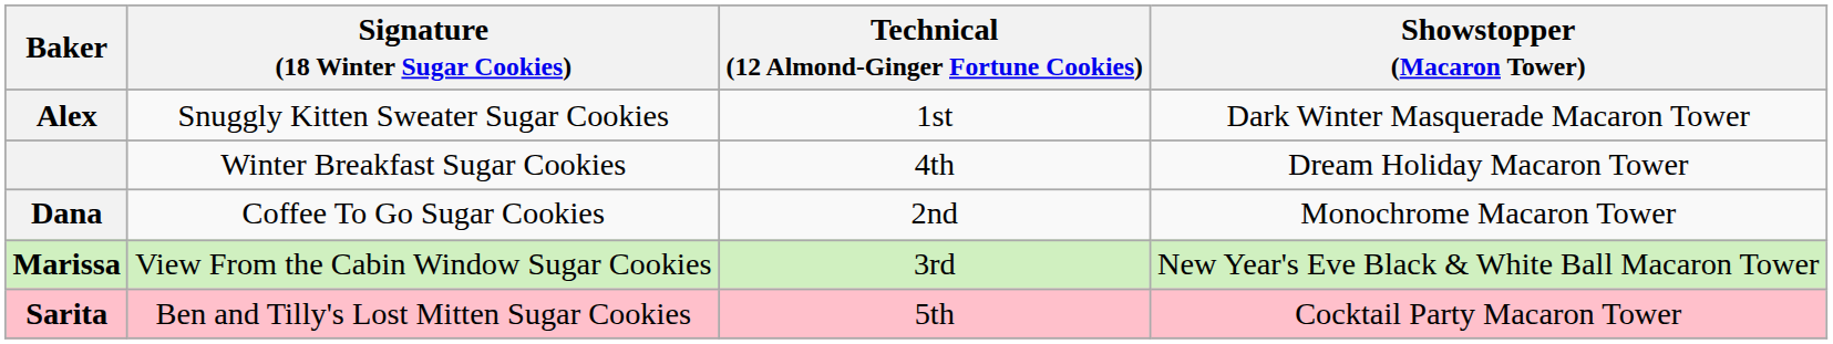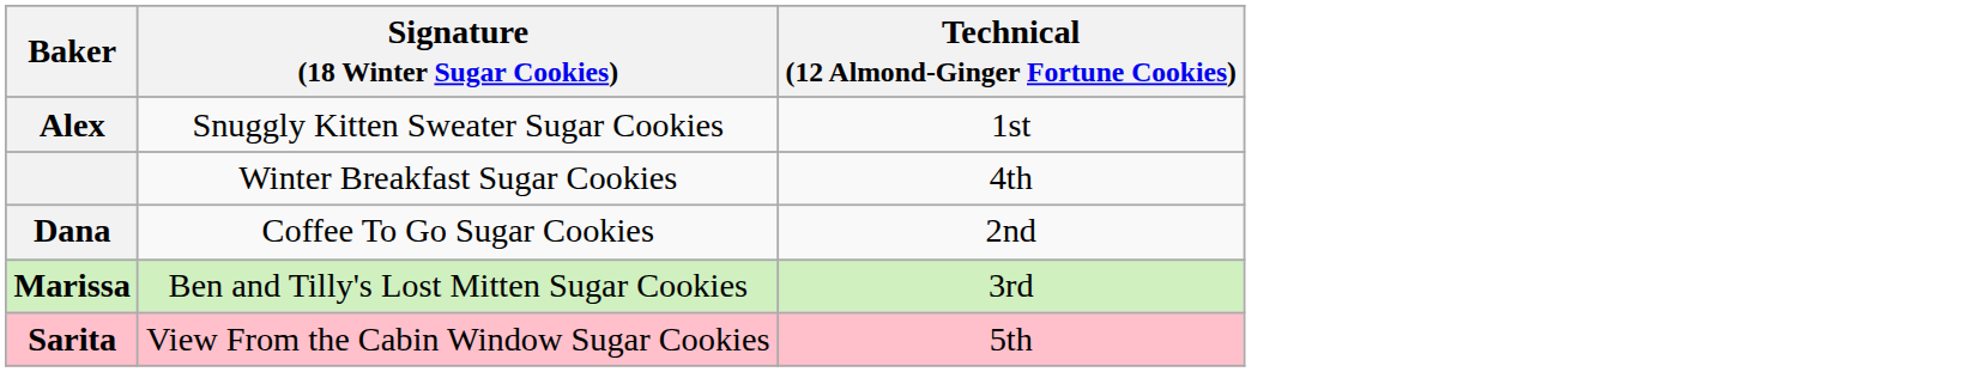 <table class="wikitable sortable" style="text-align:center;">
 <tr>
 <th scope="col">Baker</th>
 <th scope="col" class="unsortable">Signature<br><small>(18 Winter <a href='#'>Sugar Cookies</a>)</small></th>
 <th scope="col">Technical<br><small>(12 Almond-Ginger <a href='#'>Fortune Cookies</a>)</small></th>
-<th scope="col" class="unsortable">Showstopper<br><small>(<a href='#'>Macaron</a> Tower)</small></th>
 </tr>
 <tr>
 <th scope="row">Alex</th>
 <td>Snuggly Kitten Sweater Sugar Cookies</td>
 <td>1st</td>
-<td>Dark Winter Masquerade Macaron Tower</td>
 </tr>
 <tr>
 <th scope="row"></th>
 <td>Winter Breakfast Sugar Cookies</td>
 <td>4th</td>
-<td>Dream Holiday Macaron Tower</td>
 </tr>
 <tr>
 <th scope="row">Dana</th>
 <td>Coffee To Go Sugar Cookies</td>
 <td>2nd</td>
-<td>Monochrome Macaron Tower</td>
 </tr>
 <tr style="background:#d0f0c0;">
 <th scope="row" style="background:#d0f0c0;">Marissa</th>
-<td>View From the Cabin Window Sugar Cookies</td>
+<td>Ben and Tilly's Lost Mitten Sugar Cookies</td>
 <td>3rd</td>
-<td>New Year's Eve Black & White Ball Macaron Tower</td>
 </tr>
 <tr style="background:pink;">
 <th scope="row" style="background:pink;">Sarita</th>
-<td>Ben and Tilly's Lost Mitten Sugar Cookies</td>
+<td>View From the Cabin Window Sugar Cookies</td>
 <td>5th</td>
-<td>Cocktail Party Macaron Tower</td>
 </tr>
 </table>
